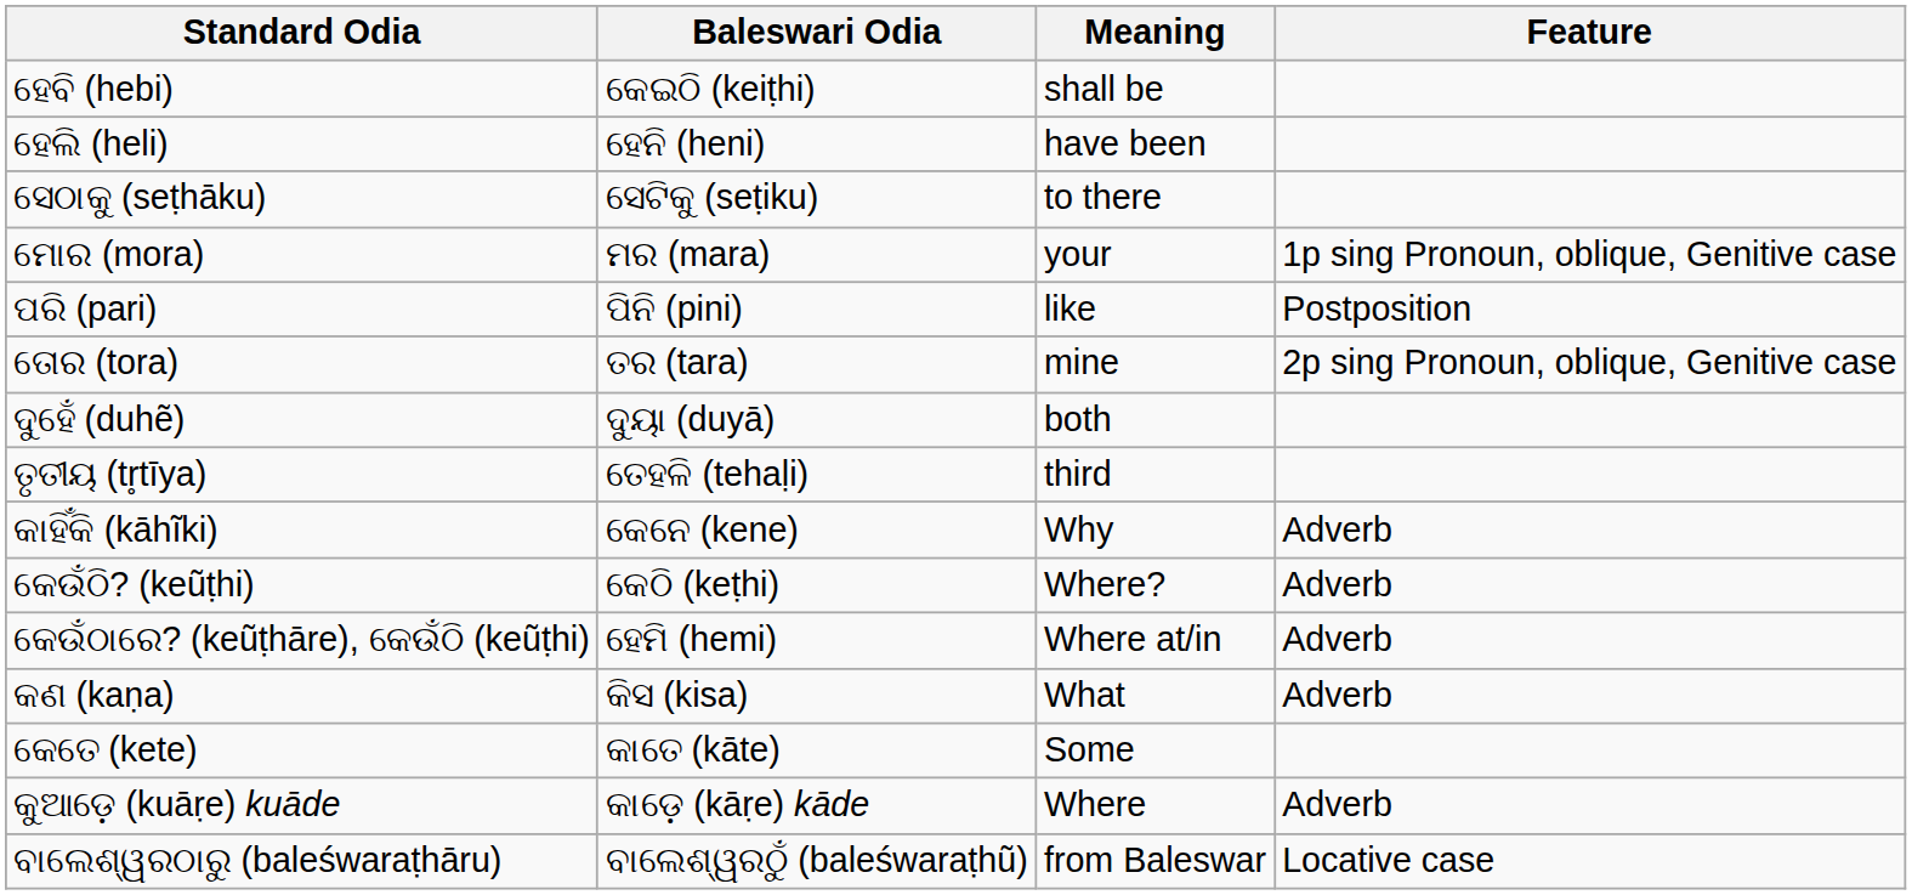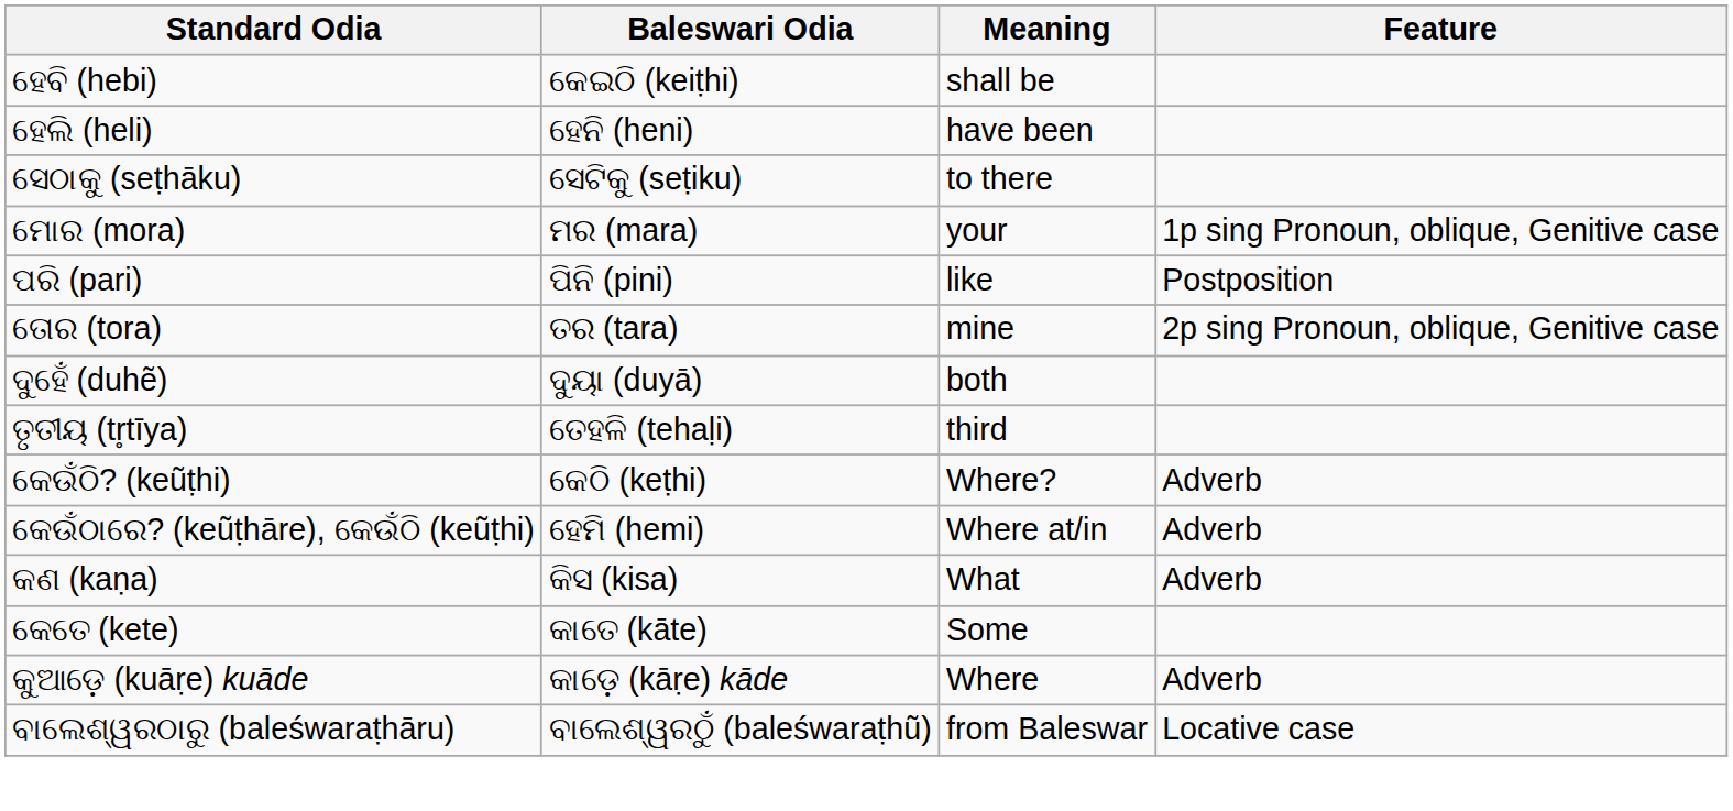 <table class="wikitable">
 <tr>
 <th>Standard Odia</th>
 <th>Baleswari Odia</th>
 <th>Meaning</th>
 <th>Feature</th>
 </tr>
 <tr>
 <td>ହେବି (hebi)</td>
 <td>କେଇଠି (keiṭhi)</td>
 <td>shall be</td>
 <td></td>
 </tr>
 <tr>
 <td>ହେଲି (heli)</td>
 <td>ହେନି (heni)</td>
 <td>have been</td>
 <td></td>
 </tr>
 <tr>
 <td>ସେଠାକୁ (seṭhāku)</td>
 <td>ସେଟିକୁ (seṭiku)</td>
 <td>to there</td>
 <td></td>
 </tr>
 <tr>
 <td>ମୋର (mora)</td>
 <td>ମର (mara)</td>
 <td>your</td>
 <td>1p sing Pronoun, oblique, Genitive case</td>
 </tr>
 <tr>
 <td>ପରି (pari)</td>
 <td>ପିନି (pini)</td>
 <td>like</td>
 <td>Postposition</td>
 </tr>
 <tr>
 <td>ତୋର (tora)</td>
 <td>ତର (tara)</td>
 <td>mine</td>
 <td>2p sing Pronoun, oblique, Genitive case</td>
 </tr>
 <tr>
 <td>ଦୁହେଁ (duhẽ)</td>
 <td>ଦୁୟା (duyā)</td>
 <td>both</td>
 <td></td>
 </tr>
 <tr>
 <td>ତୃତୀୟ (tr̥tīya)</td>
 <td>ତେହଳି (tehaḷi)</td>
 <td>third</td>
 <td></td>
 </tr>
 <tr>
-<td>କାହିଁକି (kāhĩki)</td>
-<td>କେନେ (kene)</td>
-<td>Why</td>
-<td>Adverb</td>
-</tr>
-<tr>
 <td>କେଉଁଠି? (keũṭhi)</td>
 <td>କେଠି (keṭhi)</td>
 <td>Where?</td>
 <td>Adverb</td>
 </tr>
 <tr>
 <td>କେଉଁଠାରେ? (keũṭhāre), କେଉଁଠି (keũṭhi)</td>
 <td>ହେମି (hemi)</td>
 <td>Where at/in</td>
 <td>Adverb</td>
 </tr>
 <tr>
 <td>କଣ (kaṇa)</td>
 <td>କିସ (kisa)</td>
 <td>What</td>
 <td>Adverb</td>
 </tr>
 <tr>
 <td>କେତେ (kete)</td>
 <td>କାତେ (kāte)</td>
 <td>Some</td>
 <td></td>
 </tr>
 <tr>
 <td>କୁଆଡ଼େ (kuāṛe) <em>kuāde</em></td>
 <td>କାଡ଼େ (kāṛe) <em>kāde</em></td>
 <td>Where</td>
 <td>Adverb</td>
 </tr>
 <tr>
 <td>ବାଲେଶ୍ୱରଠାରୁ (baleśwaraṭhāru)</td>
 <td>ବାଲେଶ୍ୱରଠୁଁ (baleśwaraṭhũ)</td>
 <td>from Baleswar</td>
 <td>Locative case</td>
 </tr>
 </table>
